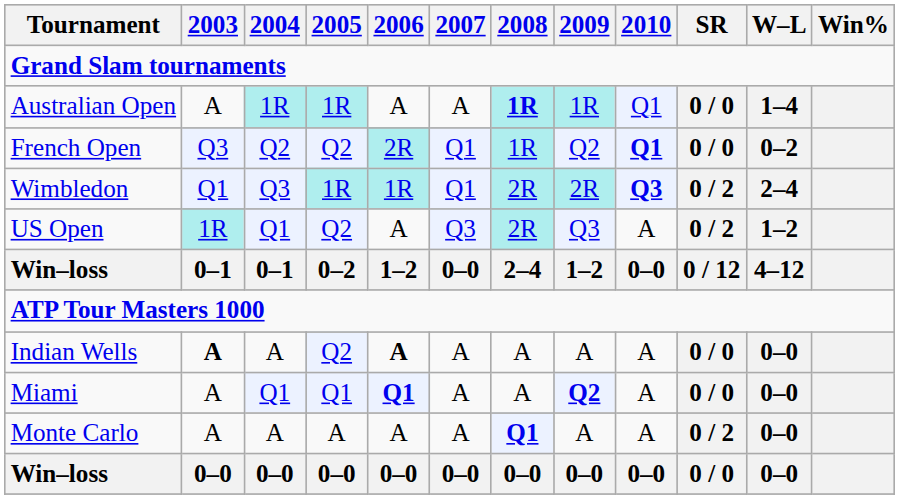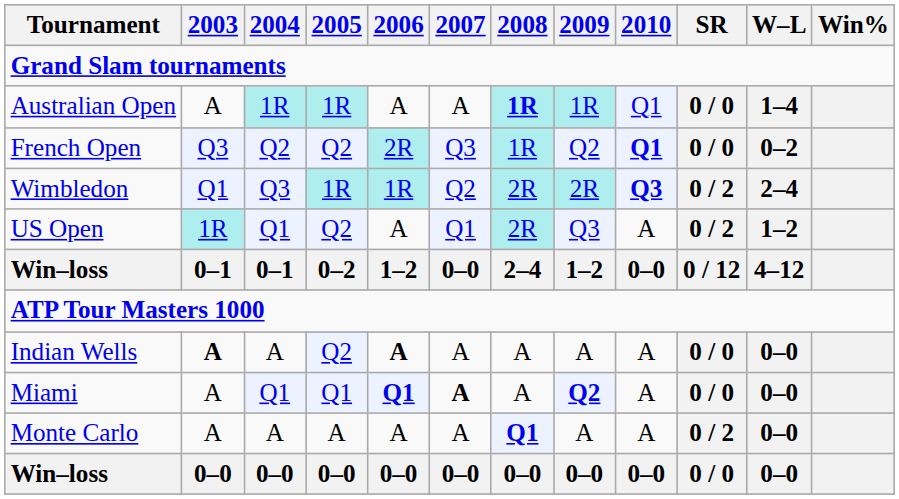 <table class=wikitable style=text-align:center;font-size:97%>
 <tr>
 <th>Tournament</th>
 <th><a href='#'>2003</a></th>
 <th><a href='#'>2004</a></th>
 <th><a href='#'>2005</a></th>
 <th><a href='#'>2006</a></th>
 <th><a href='#'>2007</a></th>
 <th><a href='#'>2008</a></th>
 <th><a href='#'>2009</a></th>
 <th><a href='#'>2010</a></th>
 <th>SR</th>
 <th>W–L</th>
 <th>Win%</th>
 </tr>
 <tr>
 <td colspan=25 style=text-align:left><a href='#'><strong>Grand Slam tournaments</strong></a></td>
 </tr>
 <tr>
 <td align=left><a href='#'>Australian Open</a></td>
 <td>A</td>
 <td bgcolor=afeeee><a href='#'>1R</a></td>
 <td bgcolor=afeeee><a href='#'>1R</a></td>
 <td>A</td>
 <td>A</td>
 <td bgcolor=afeeee><strong><a href='#'>1R</a></strong></td>
 <td bgcolor=afeeee><a href='#'>1R</a></td>
 <td bgcolor=ecf2ff><a href='#'>Q1</a></td>
 <th>0 / 0</th>
 <th>1–4</th>
 <th></th>
 </tr>
 <tr>
 <td align=left><a href='#'>French Open</a></td>
 <td bgcolor=ecf2ff><a href='#'>Q3</a></td>
 <td bgcolor=ecf2ff><a href='#'>Q2</a></td>
 <td bgcolor=ecf2ff><a href='#'>Q2</a></td>
 <td bgcolor=afeeee><a href='#'>2R</a></td>
-<td bgcolor=ecf2ff><a href='#'>Q1</a></td>
+<td bgcolor=ecf2ff><a href='#'>Q3</a></td>
 <td bgcolor=afeeee><a href='#'>1R</a></td>
 <td bgcolor=ecf2ff><a href='#'>Q2</a></td>
 <td bgcolor=ecf2ff><strong><a href='#'>Q1</a></strong></td>
 <th>0 / 0</th>
 <th>0–2</th>
 <th></th>
 </tr>
 <tr>
 <td align=left><a href='#'>Wimbledon</a></td>
 <td bgcolor=ecf2ff><a href='#'>Q1</a></td>
 <td bgcolor=ecf2ff><a href='#'>Q3</a></td>
 <td bgcolor=afeeee><a href='#'>1R</a></td>
 <td bgcolor=afeeee><a href='#'>1R</a></td>
-<td bgcolor=ecf2ff><a href='#'>Q1</a></td>
+<td bgcolor=ecf2ff><a href='#'>Q2</a></td>
 <td bgcolor=afeeee><a href='#'>2R</a></td>
 <td bgcolor=afeeee><a href='#'>2R</a></td>
 <td bgcolor=ecf2ff><strong><a href='#'>Q3</a></strong></td>
 <th>0 / 2</th>
 <th>2–4</th>
 <th></th>
 </tr>
 <tr>
 <td align=left><a href='#'>US Open</a></td>
 <td bgcolor=afeeee><a href='#'>1R</a></td>
 <td bgcolor=ecf2ff><a href='#'>Q1</a></td>
 <td bgcolor=ecf2ff><a href='#'>Q2</a></td>
 <td>A</td>
-<td bgcolor=ecf2ff><a href='#'>Q3</a></td>
+<td bgcolor=ecf2ff><a href='#'>Q1</a></td>
 <td bgcolor=afeeee><a href='#'>2R</a></td>
 <td bgcolor=ecf2ff><a href='#'>Q3</a></td>
 <td>A</td>
 <th>0 / 2</th>
 <th>1–2</th>
 <th></th>
 </tr>
 <tr>
 <th style=text-align:left><strong>Win–loss</strong></th>
 <th>0–1</th>
 <th>0–1</th>
 <th>0–2</th>
 <th>1–2</th>
 <th>0–0</th>
 <th>2–4</th>
 <th>1–2</th>
 <th>0–0</th>
 <th>0 / 12</th>
 <th>4–12</th>
 <th></th>
 </tr>
 <tr>
 <td colspan=25 style=text-align:left><strong><a href='#'>ATP Tour Masters 1000</a></strong></td>
 </tr>
 <tr>
 <td align=left><a href='#'>Indian Wells</a></td>
 <td><strong>A</strong></td>
 <td>A</td>
 <td bgcolor=ecf2ff><a href='#'>Q2</a></td>
 <td><strong>A</strong></td>
 <td>A</td>
 <td>A</td>
 <td>A</td>
 <td>A</td>
 <th>0 / 0</th>
 <th>0–0</th>
 <th></th>
 </tr>
 <tr>
 <td align=left><a href='#'>Miami</a></td>
 <td>A</td>
 <td bgcolor=ecf2ff><a href='#'>Q1</a></td>
 <td bgcolor=ecf2ff><a href='#'>Q1</a></td>
 <td bgcolor=ecf2ff><strong><a href='#'>Q1</a></strong></td>
-<td>A</td>
+<td><strong>A</strong></td>
 <td>A</td>
 <td bgcolor=ecf2ff><strong><a href='#'>Q2</a></strong></td>
 <td>A</td>
 <th>0 / 0</th>
 <th>0–0</th>
 <th></th>
 </tr>
 <tr>
 <td align=left><a href='#'>Monte Carlo</a></td>
 <td>A</td>
 <td>A</td>
 <td>A</td>
 <td>A</td>
 <td>A</td>
 <td bgcolor=ecf2ff><strong><a href='#'>Q1</a></strong></td>
 <td>A</td>
 <td>A</td>
 <th>0 / 2</th>
 <th>0–0</th>
 <th></th>
 </tr>
 <tr>
 <th style=text-align:left><strong>Win–loss</strong></th>
 <th>0–0</th>
 <th>0–0</th>
 <th>0–0</th>
 <th>0–0</th>
 <th>0–0</th>
 <th>0–0</th>
 <th>0–0</th>
 <th>0–0</th>
 <th>0 / 0</th>
 <th>0–0</th>
 <th></th>
 </tr>
 </table>
